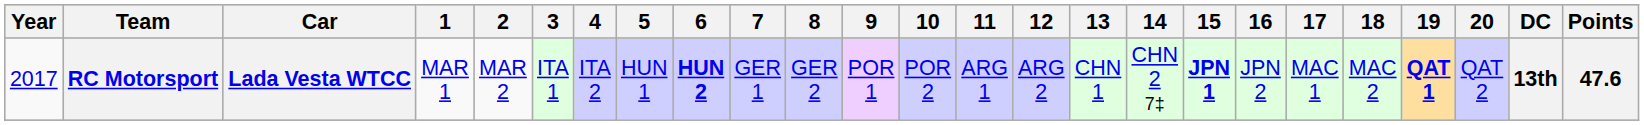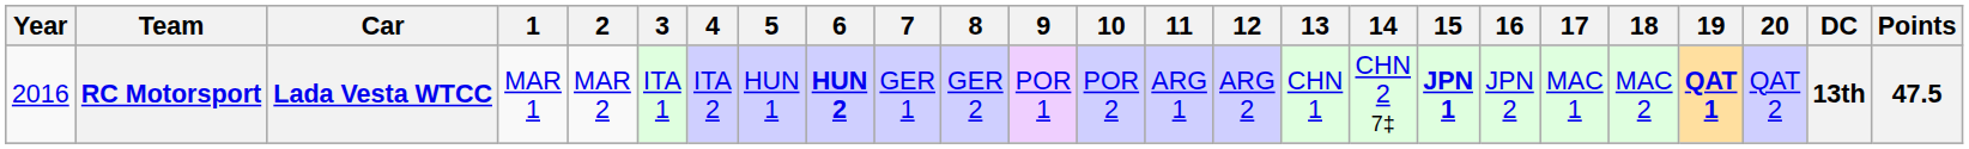 <table class="wikitable" style="text-align:center; font-size:85%">
 <tr>
 <th>Year</th>
 <th>Team</th>
 <th>Car</th>
 <th>1</th>
 <th>2</th>
 <th>3</th>
 <th>4</th>
 <th>5</th>
 <th>6</th>
 <th>7</th>
 <th>8</th>
 <th>9</th>
 <th>10</th>
 <th>11</th>
 <th>12</th>
 <th>13</th>
 <th>14</th>
 <th>15</th>
 <th>16</th>
 <th>17</th>
 <th>18</th>
 <th>19</th>
 <th>20</th>
 <th>DC</th>
 <th>Points</th>
 </tr>
 <tr>
-<td><a href='#'>2017</a></td>
+<td><a href='#'>2016</a></td>
 <th><a href='#'>RC Motorsport</a></th>
 <th><a href='#'>Lada Vesta WTCC</a></th>
 <td><a href='#'>MAR<br>1</a></td>
 <td><a href='#'>MAR<br>2</a></td>
 <td style="background:#DFFFDF;"><a href='#'>ITA<br>1</a><br></td>
 <td style="background:#CFCFFF;"><a href='#'>ITA<br>2</a><br></td>
 <td style="background:#CFCFFF;"><a href='#'>HUN<br>1</a><br></td>
 <td style="background:#CFCFFF;"><strong><a href='#'>HUN<br>2</a><br></strong></td>
 <td style="background:#CFCFFF;"><a href='#'>GER<br>1</a><br></td>
 <td style="background:#CFCFFF;"><a href='#'>GER<br>2</a><br></td>
 <td style="background:#EFCFFF;"><a href='#'>POR<br>1</a><br></td>
 <td style="background:#CFCFFF;"><a href='#'>POR<br>2</a><br></td>
 <td style="background:#CFCFFF;"><a href='#'>ARG<br>1</a><br></td>
 <td style="background:#CFCFFF;"><a href='#'>ARG<br>2</a><br></td>
 <td style="background:#DFFFDF;"><a href='#'>CHN<br>1</a><br></td>
 <td style="background:#DFFFDF;"><a href='#'>CHN<br>2</a><br><small>7‡</small></td>
 <td style="background:#DFFFDF;"><strong><a href='#'>JPN<br>1</a></strong><br></td>
 <td style="background:#DFFFDF;"><a href='#'>JPN<br>2</a><br></td>
 <td style="background:#DFFFDF;"><a href='#'>MAC<br>1</a><br></td>
 <td style="background:#DFFFDF;"><a href='#'>MAC<br>2</a><br></td>
 <td style="background:#FFDF9F;"><strong><a href='#'>QAT<br>1</a></strong><br></td>
 <td style="background:#CFCFFF;"><a href='#'>QAT<br>2</a><br></td>
 <th>13th</th>
-<th>47.6</th>
+<th>47.5</th>
 </tr>
 </table>
